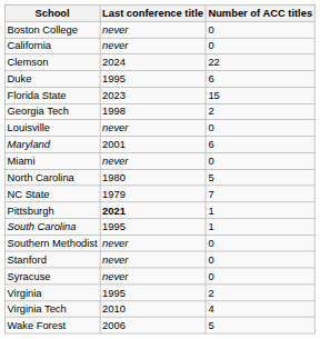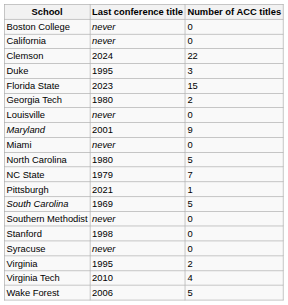 <table class="wikitable sortable" style="font-size:90%">
 <tr>
 <th>School</th>
 <th>Last conference title</th>
 <th>Number of ACC titles</th>
 </tr>
 <tr>
 <td>Boston College</td>
 <td><em>never</em></td>
 <td>0</td>
 </tr>
 <tr>
 <td>California</td>
 <td><em>never</em></td>
 <td>0</td>
 </tr>
 <tr>
 <td>Clemson</td>
 <td>2024</td>
 <td>22</td>
 </tr>
 <tr>
 <td>Duke</td>
 <td>1995</td>
-<td>6</td>
+<td>3</td>
 </tr>
 <tr>
 <td>Florida State</td>
 <td>2023</td>
 <td>15</td>
 </tr>
 <tr>
 <td>Georgia Tech</td>
-<td>1998</td>
+<td>1980</td>
 <td>2</td>
 </tr>
 <tr>
 <td>Louisville</td>
 <td><em>never</em></td>
 <td>0</td>
 </tr>
 <tr>
 <td><em>Maryland</em></td>
 <td>2001</td>
-<td>6</td>
+<td>9</td>
 </tr>
 <tr>
 <td>Miami</td>
 <td><em>never</em></td>
 <td>0</td>
 </tr>
 <tr>
 <td>North Carolina</td>
 <td>1980</td>
 <td>5</td>
 </tr>
 <tr>
 <td>NC State</td>
 <td>1979</td>
 <td>7</td>
 </tr>
 <tr>
 <td>Pittsburgh</td>
-<td><strong>2021</strong></td>
+<td>2021</td>
 <td>1</td>
 </tr>
 <tr>
 <td><em>South Carolina</em></td>
-<td>1995</td>
-<td>1</td>
+<td>1969</td>
+<td>5</td>
 </tr>
 <tr>
 <td>Southern Methodist</td>
 <td><em>never</em></td>
 <td>0</td>
 </tr>
 <tr>
 <td>Stanford</td>
-<td><em>never</em></td>
+<td>1998</td>
 <td>0</td>
 </tr>
 <tr>
 <td>Syracuse</td>
 <td><em>never</em></td>
 <td>0</td>
 </tr>
 <tr>
 <td>Virginia</td>
 <td>1995</td>
 <td>2</td>
 </tr>
 <tr>
 <td>Virginia Tech</td>
 <td>2010</td>
 <td>4</td>
 </tr>
 <tr>
 <td>Wake Forest</td>
 <td>2006</td>
 <td>5</td>
 </tr>
 </table>
